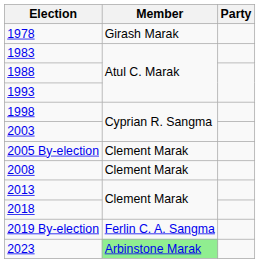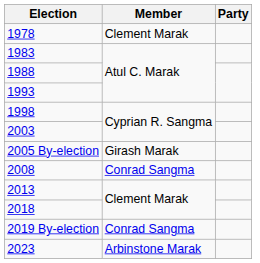 <table class="wikitable sortable">
 <tr>
 <th>Election</th>
 <th>Member</th>
 <th colspan=2>Party</th>
 </tr>
 <tr>
 <td><a href='#'>1978</a></td>
-<td>Girash Marak</td>
+<td>Clement Marak</td>
 <td></td>
 </tr>
 <tr>
 <td><a href='#'>1983</a></td>
 <td rowspan=3>Atul C. Marak</td>
 <td></td>
 </tr>
 <tr>
 <td><a href='#'>1988</a></td>
 </tr>
 <tr>
 <td><a href='#'>1993</a></td>
 </tr>
 <tr>
 <td><a href='#'>1998</a></td>
 <td rowspan=2>Cyprian R. Sangma</td>
 <td></td>
 </tr>
 <tr>
 <td><a href='#'>2003</a></td>
 <td></td>
 </tr>
 <tr>
 <td><a href='#'>2005 By-election</a></td>
-<td>Clement Marak</td>
+<td>Girash Marak</td>
 <td></td>
 </tr>
 <tr>
 <td><a href='#'>2008</a></td>
-<td>Clement Marak</td>
+<td><a href='#'>Conrad Sangma</a></td>
 <td></td>
 </tr>
 <tr>
 <td><a href='#'>2013</a></td>
 <td rowspan=2>Clement Marak</td>
 <td></td>
 </tr>
 <tr>
 <td><a href='#'>2018</a></td>
 </tr>
 <tr>
 <td><a href='#'>2019 By-election</a></td>
-<td><a href='#'>Ferlin C. A. Sangma</a></td>
+<td><a href='#'>Conrad Sangma</a></td>
 <td></td>
 </tr>
 <tr>
 <td><a href='#'>2023</a></td>
-<td style="background: lightgreen;"><a href='#'>Arbinstone Marak</a></td>
+<td><a href='#'>Arbinstone Marak</a></td>
 </tr>
 </table>
